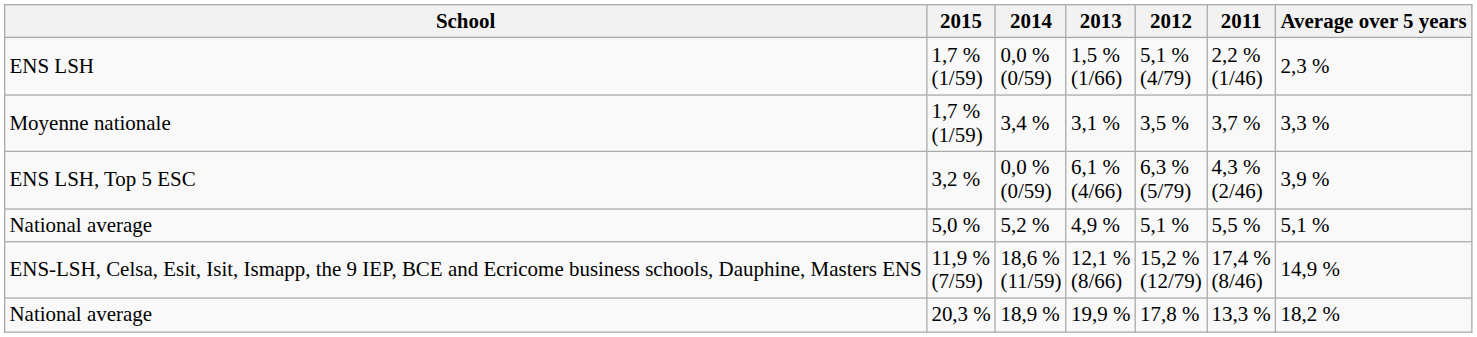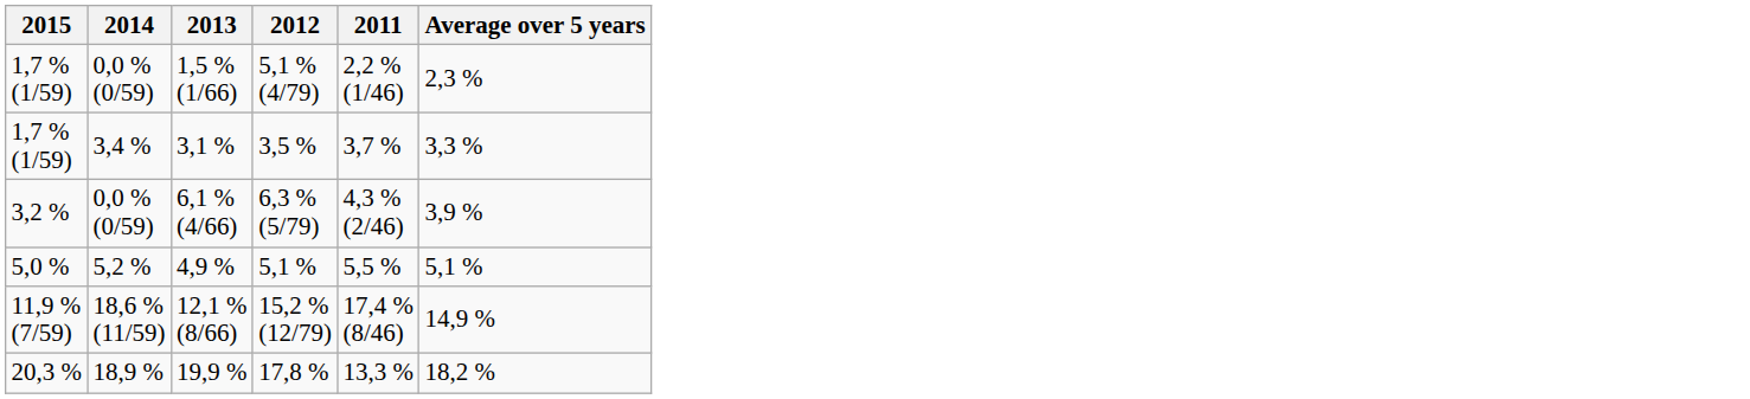 <table class="wikitable">
 <tr>
-<th>School</th>
 <th>2015</th>
 <th>2014</th>
 <th>2013</th>
 <th>2012</th>
 <th>2011</th>
 <th>Average over 5 years</th>
 </tr>
 <tr>
-<td>ENS LSH</td>
 <td>1,7 %<br>(1/59)</td>
 <td>0,0 %<br>(0/59)</td>
 <td>1,5 %<br>(1/66)</td>
 <td>5,1 %<br>(4/79)</td>
 <td>2,2 %<br>(1/46)</td>
 <td>2,3 %</td>
 </tr>
 <tr>
-<td>Moyenne nationale</td>
 <td>1,7 %<br>(1/59)</td>
 <td>3,4 %</td>
 <td>3,1 %</td>
 <td>3,5 %</td>
 <td>3,7 %</td>
 <td>3,3 %</td>
 </tr>
 <tr>
-<td>ENS LSH, Top 5 ESC</td>
 <td>3,2 %</td>
 <td>0,0 %<br>(0/59)</td>
 <td>6,1 %<br>(4/66)</td>
 <td>6,3 %<br>(5/79)</td>
 <td>4,3 %<br>(2/46)</td>
 <td>3,9 %</td>
 </tr>
 <tr>
-<td>National average</td>
 <td>5,0 %</td>
 <td>5,2 %</td>
 <td>4,9 %</td>
 <td>5,1 %</td>
 <td>5,5 %</td>
 <td>5,1 %</td>
 </tr>
 <tr>
-<td>ENS-LSH, Celsa, Esit, Isit, Ismapp, the 9 IEP, BCE and Ecricome business schools, Dauphine, Masters ENS</td>
 <td>11,9 %<br>(7/59)</td>
 <td>18,6 %<br>(11/59)</td>
 <td>12,1 %<br>(8/66)</td>
 <td>15,2 %<br>(12/79)</td>
 <td>17,4 %<br>(8/46)</td>
 <td>14,9 %</td>
 </tr>
 <tr>
-<td>National average</td>
 <td>20,3 %</td>
 <td>18,9 %</td>
 <td>19,9 %</td>
 <td>17,8 %</td>
 <td>13,3 %</td>
 <td>18,2 %</td>
 </tr>
 </table>
